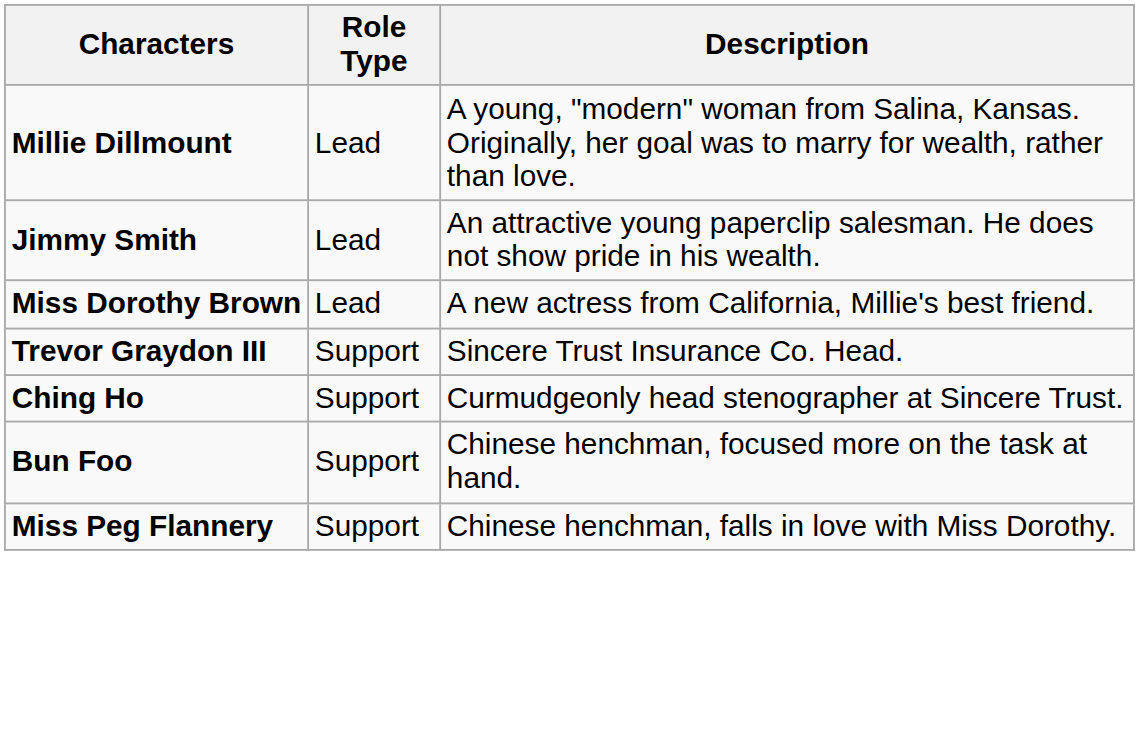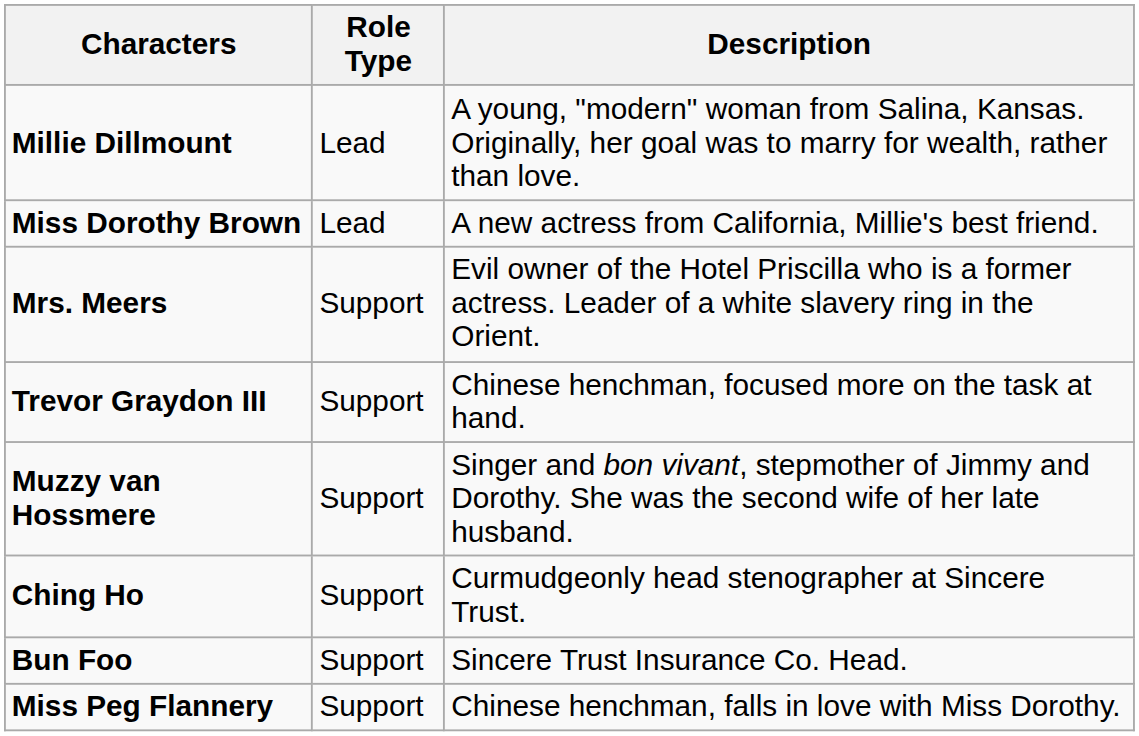 <table class="wikitable">
 <tr>
 <th>Characters</th>
 <th>Role Type</th>
 <th>Description</th>
 </tr>
 <tr>
 <td><strong>Millie Dillmount</strong></td>
 <td>Lead</td>
 <td>A young, "modern" woman from Salina, Kansas. Originally, her goal was to marry for wealth, rather than love.</td>
 </tr>
 <tr>
-<td><strong>Jimmy Smith</strong></td>
-<td>Lead</td>
-<td>An attractive young paperclip salesman. He does not show pride in his wealth.</td>
-</tr>
-<tr>
 <td><strong>Miss Dorothy Brown</strong></td>
 <td>Lead</td>
 <td>A new actress from California, Millie's best friend.</td>
 </tr>
 <tr>
+<td><strong>Mrs. Meers</strong></td>
+<td>Support</td>
+<td>Evil owner of the Hotel Priscilla who is a former actress. Leader of a white slavery ring in the Orient.</td>
+</tr>
+<tr>
 <td><strong>Trevor Graydon III</strong></td>
 <td>Support</td>
-<td>Sincere Trust Insurance Co. Head.</td>
+<td>Chinese henchman, focused more on the task at hand.</td>
+</tr>
+<tr>
+<td><strong>Muzzy van Hossmere</strong></td>
+<td>Support</td>
+<td>Singer and <em>bon vivant</em>, stepmother of Jimmy and Dorothy. She was the second wife of her late husband.</td>
 </tr>
 <tr>
 <td><strong>Ching Ho</strong></td>
 <td>Support</td>
 <td>Curmudgeonly head stenographer at Sincere Trust.</td>
 </tr>
 <tr>
 <td><strong>Bun Foo</strong></td>
 <td>Support</td>
-<td>Chinese henchman, focused more on the task at hand.</td>
+<td>Sincere Trust Insurance Co. Head.</td>
 </tr>
 <tr>
 <td><strong>Miss Peg Flannery</strong></td>
 <td>Support</td>
 <td>Chinese henchman, falls in love with Miss Dorothy.</td>
 </tr>
 </table>
